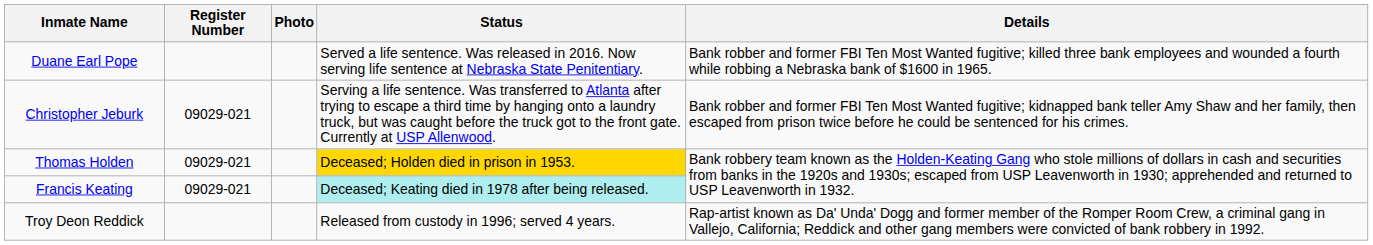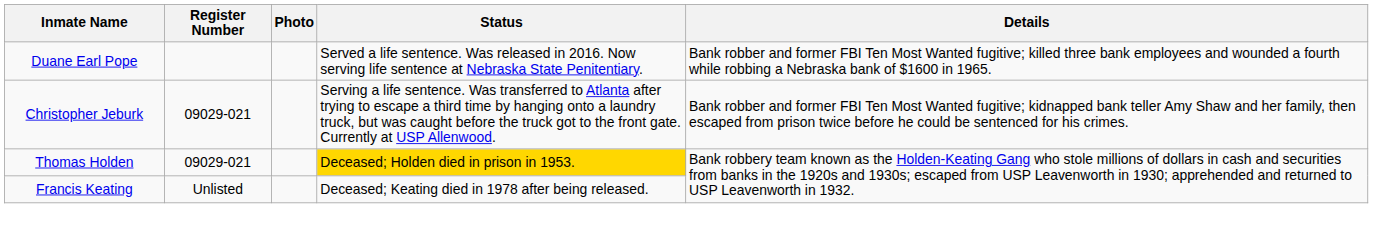 <table class="wikitable sortable">
 <tr>
 <th width=12%>Inmate Name</th>
 <th width=8%>Register Number</th>
 <th>Photo</th>
 <th width=28%>Status</th>
 <th width=52%>Details</th>
 </tr>
 <tr>
 <td style="text-align:center;"><a href='#'>Duane Earl Pope</a></td>
 <td style="text-align:center;"></td>
 <td></td>
 <td>Served a life sentence. Was released in 2016. Now serving life sentence at <a href='#'>Nebraska State Penitentiary</a>.</td>
 <td>Bank robber and former FBI Ten Most Wanted fugitive; killed three bank employees and wounded a fourth while robbing a Nebraska bank of $1600 in 1965.</td>
 </tr>
 <tr>
 <td style="text-align:center;"><a href='#'>Christopher Jeburk</a></td>
 <td style="text-align:center;">09029-021</td>
 <td></td>
 <td>Serving a life sentence. Was transferred to <a href='#'>Atlanta</a> after trying to escape a third time by hanging onto a laundry truck, but was caught before the truck got to the front gate. Currently at <a href='#'>USP Allenwood</a>.</td>
 <td>Bank robber and former FBI Ten Most Wanted fugitive; kidnapped bank teller Amy Shaw and her family, then escaped from prison twice before he could be sentenced for his crimes.</td>
 </tr>
 <tr>
 <td style="text-align:center;"><a href='#'>Thomas Holden</a></td>
 <td style="text-align:center;">09029-021</td>
 <td></td>
 <td style="background: gold;">Deceased; Holden died in prison in 1953.</td>
 <td rowspan=2>Bank robbery team known as the <a href='#'>Holden-Keating Gang</a> who stole millions of dollars in cash and securities from banks in the 1920s and 1930s; escaped from USP Leavenworth in 1930; apprehended and returned to USP Leavenworth in 1932.</td>
 </tr>
 <tr>
 <td style="text-align:center;"><a href='#'>Francis Keating</a></td>
-<td style="text-align:center;">09029-021</td>
+<td style="text-align:center;">Unlisted</td>
 <td></td>
-<td style="background: paleturquoise;">Deceased; Keating died in 1978 after being released.</td>
-</tr>
-<tr>
-<td style="text-align:center;">Troy Deon Reddick</td>
-<td style="text-align:center;"></td>
-<td></td>
-<td>Released from custody in 1996; served 4 years.</td>
-<td>Rap-artist known as Da' Unda' Dogg and former member of the Romper Room Crew, a criminal gang in Vallejo, California; Reddick and other gang members were convicted of bank robbery in 1992.</td>
+<td>Deceased; Keating died in 1978 after being released.</td>
 </tr>
 </table>
